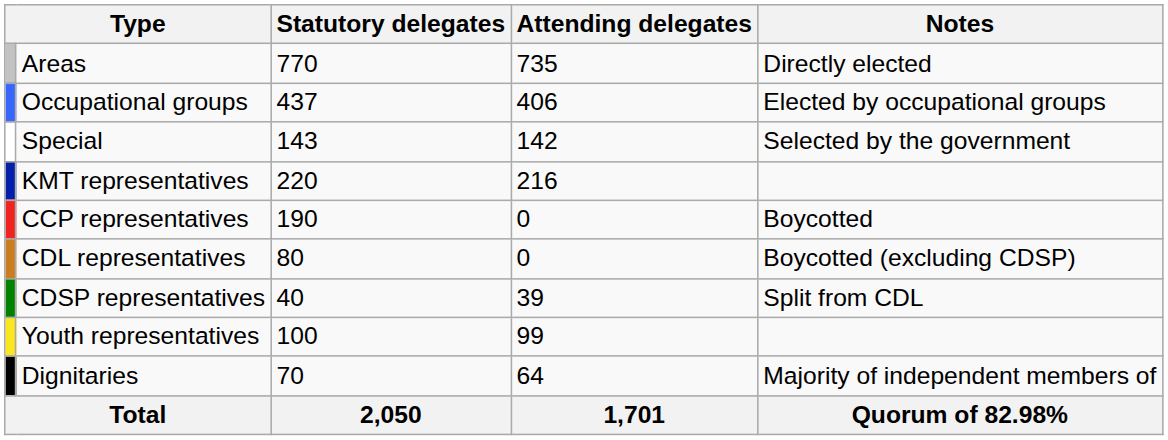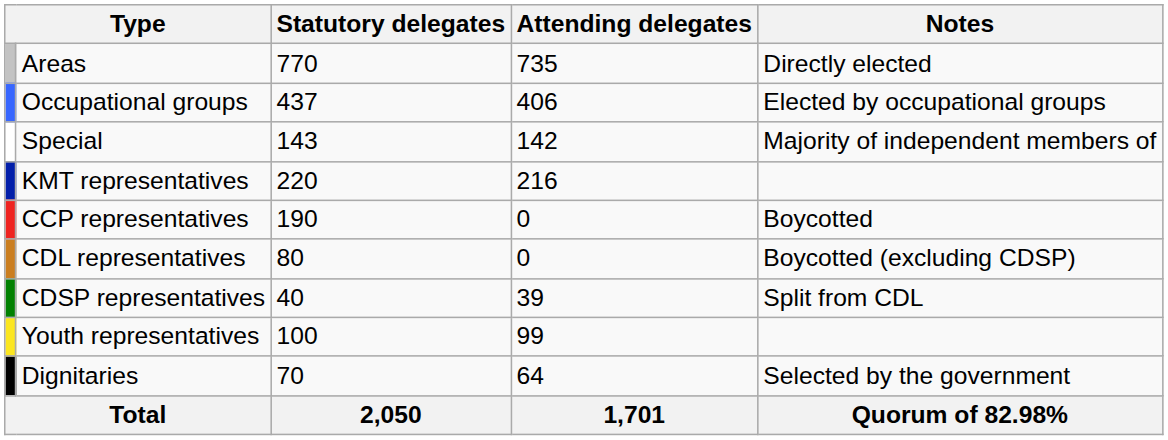 <table class="wikitable">
 <tr>
 <th colspan="2">Type</th>
 <th>Statutory delegates</th>
 <th>Attending delegates</th>
 <th>Notes</th>
 </tr>
 <tr>
 <td bgcolor=#C3C3C3></td>
 <td>Areas</td>
 <td>770</td>
 <td>735</td>
 <td>Directly elected</td>
 </tr>
 <tr>
 <td bgcolor=#3766FF></td>
 <td>Occupational groups</td>
 <td>437</td>
 <td>406</td>
 <td>Elected by occupational groups</td>
 </tr>
 <tr>
 <td bgcolor=#FFFFFF></td>
 <td>Special</td>
 <td>143</td>
 <td>142</td>
-<td>Selected by the government</td>
+<td>Majority of independent members of </td>
 </tr>
 <tr>
 <td bgcolor=#021EAA></td>
 <td>KMT representatives</td>
 <td>220</td>
 <td>216</td>
 <td></td>
 </tr>
 <tr>
 <td bgcolor=#EF2320></td>
 <td>CCP representatives</td>
 <td>190</td>
 <td>0</td>
 <td>Boycotted</td>
 </tr>
 <tr>
 <td bgcolor=#CB7E1F></td>
 <td>CDL representatives</td>
 <td>80</td>
 <td>0</td>
 <td>Boycotted (excluding CDSP)</td>
 </tr>
 <tr>
 <td bgcolor=#018100></td>
 <td>CDSP representatives</td>
 <td>40</td>
 <td>39</td>
 <td>Split from CDL</td>
 </tr>
 <tr>
 <td bgcolor=#FCE61E></td>
 <td>Youth representatives</td>
 <td>100</td>
 <td>99</td>
 <td></td>
 </tr>
 <tr>
 <td bgcolor=#000000></td>
 <td>Dignitaries</td>
 <td>70</td>
 <td>64</td>
-<td>Majority of independent members of </td>
+<td>Selected by the government</td>
 </tr>
 <tr>
 <th colspan="2">Total</th>
 <th>2,050</th>
 <th>1,701</th>
 <th>Quorum of 82.98%</th>
 </tr>
 </table>
